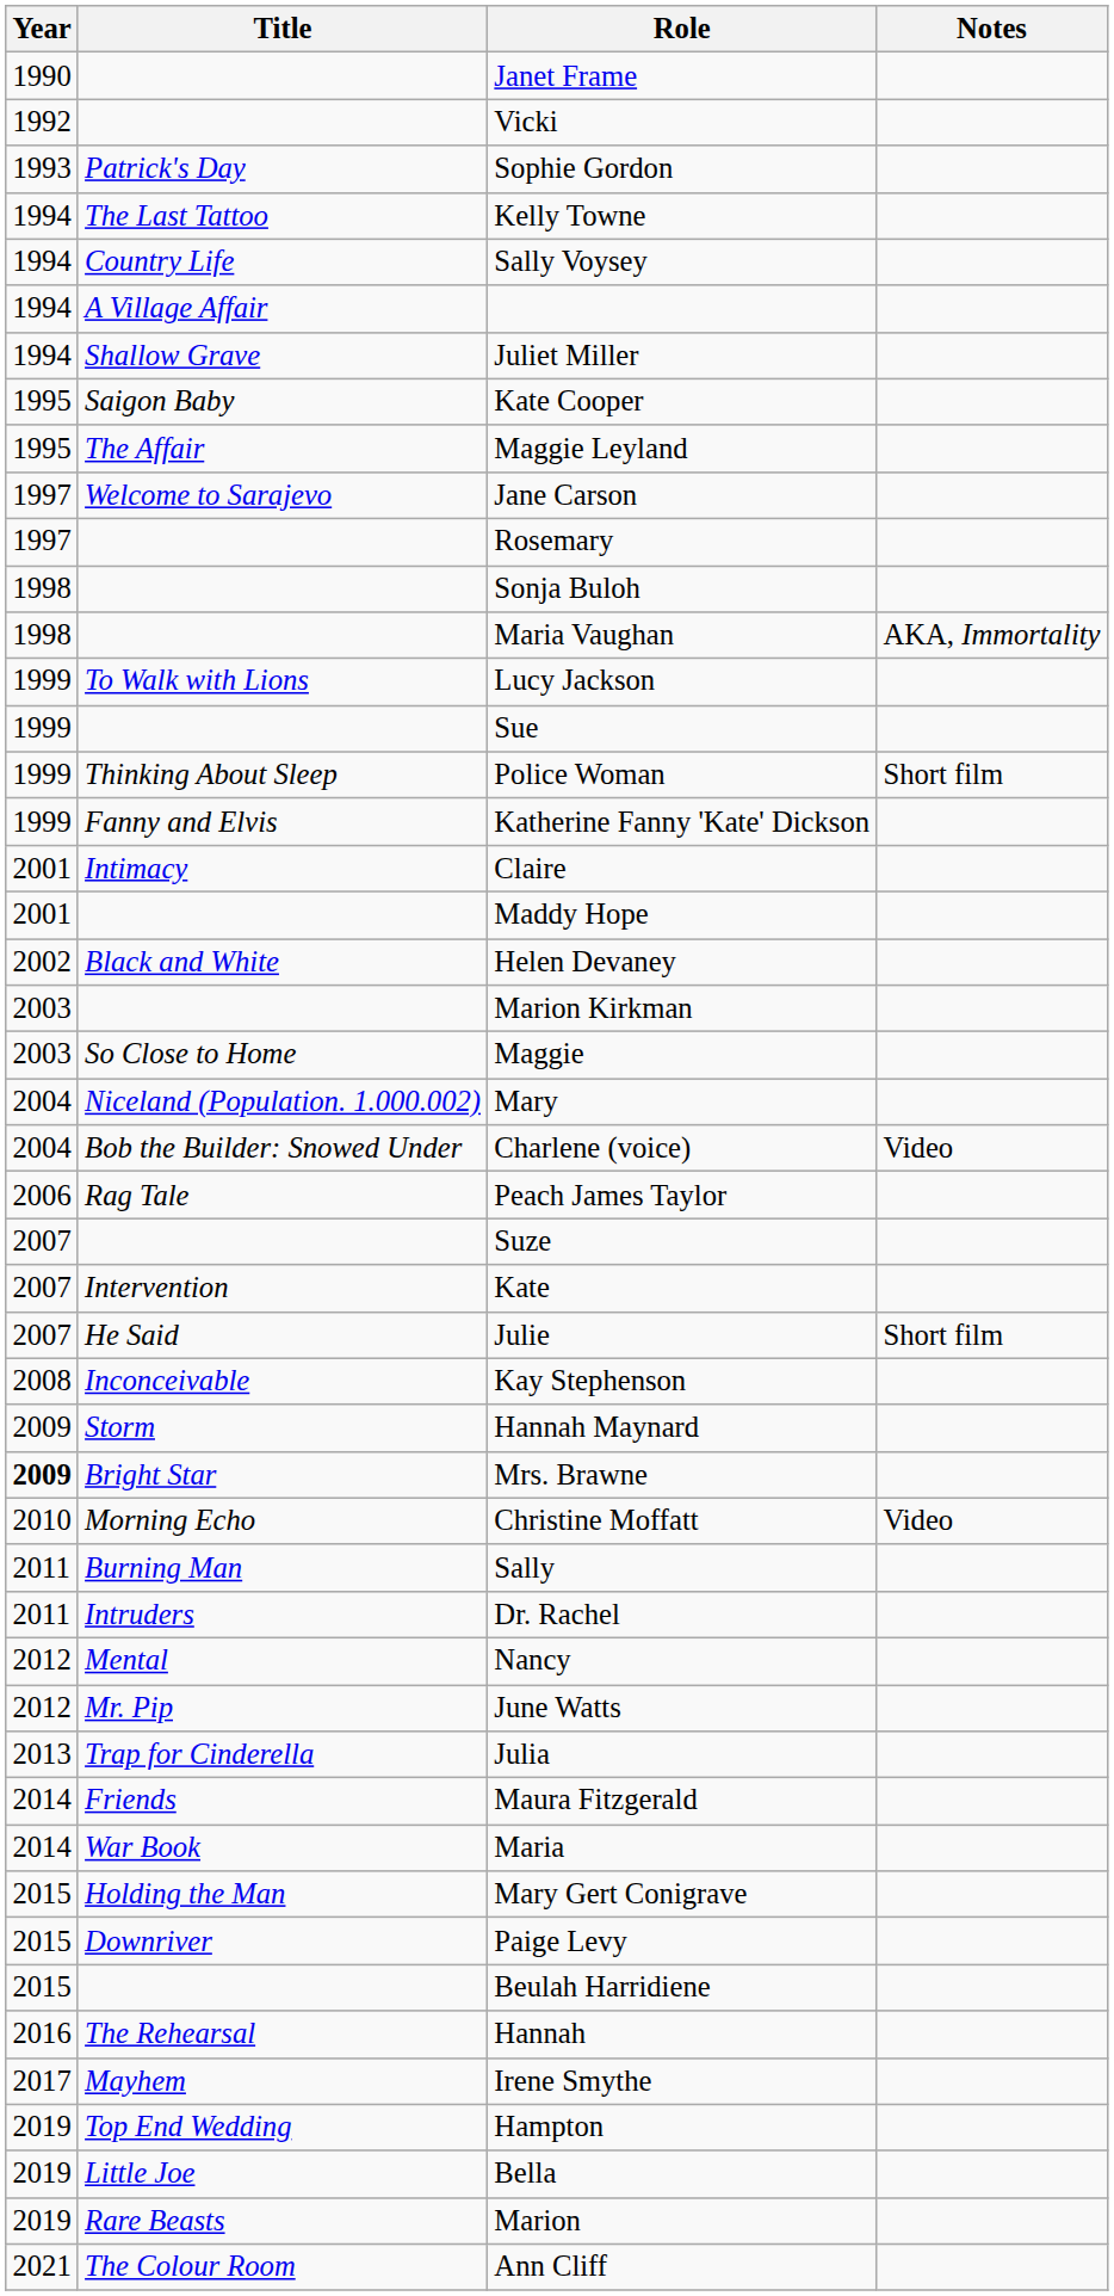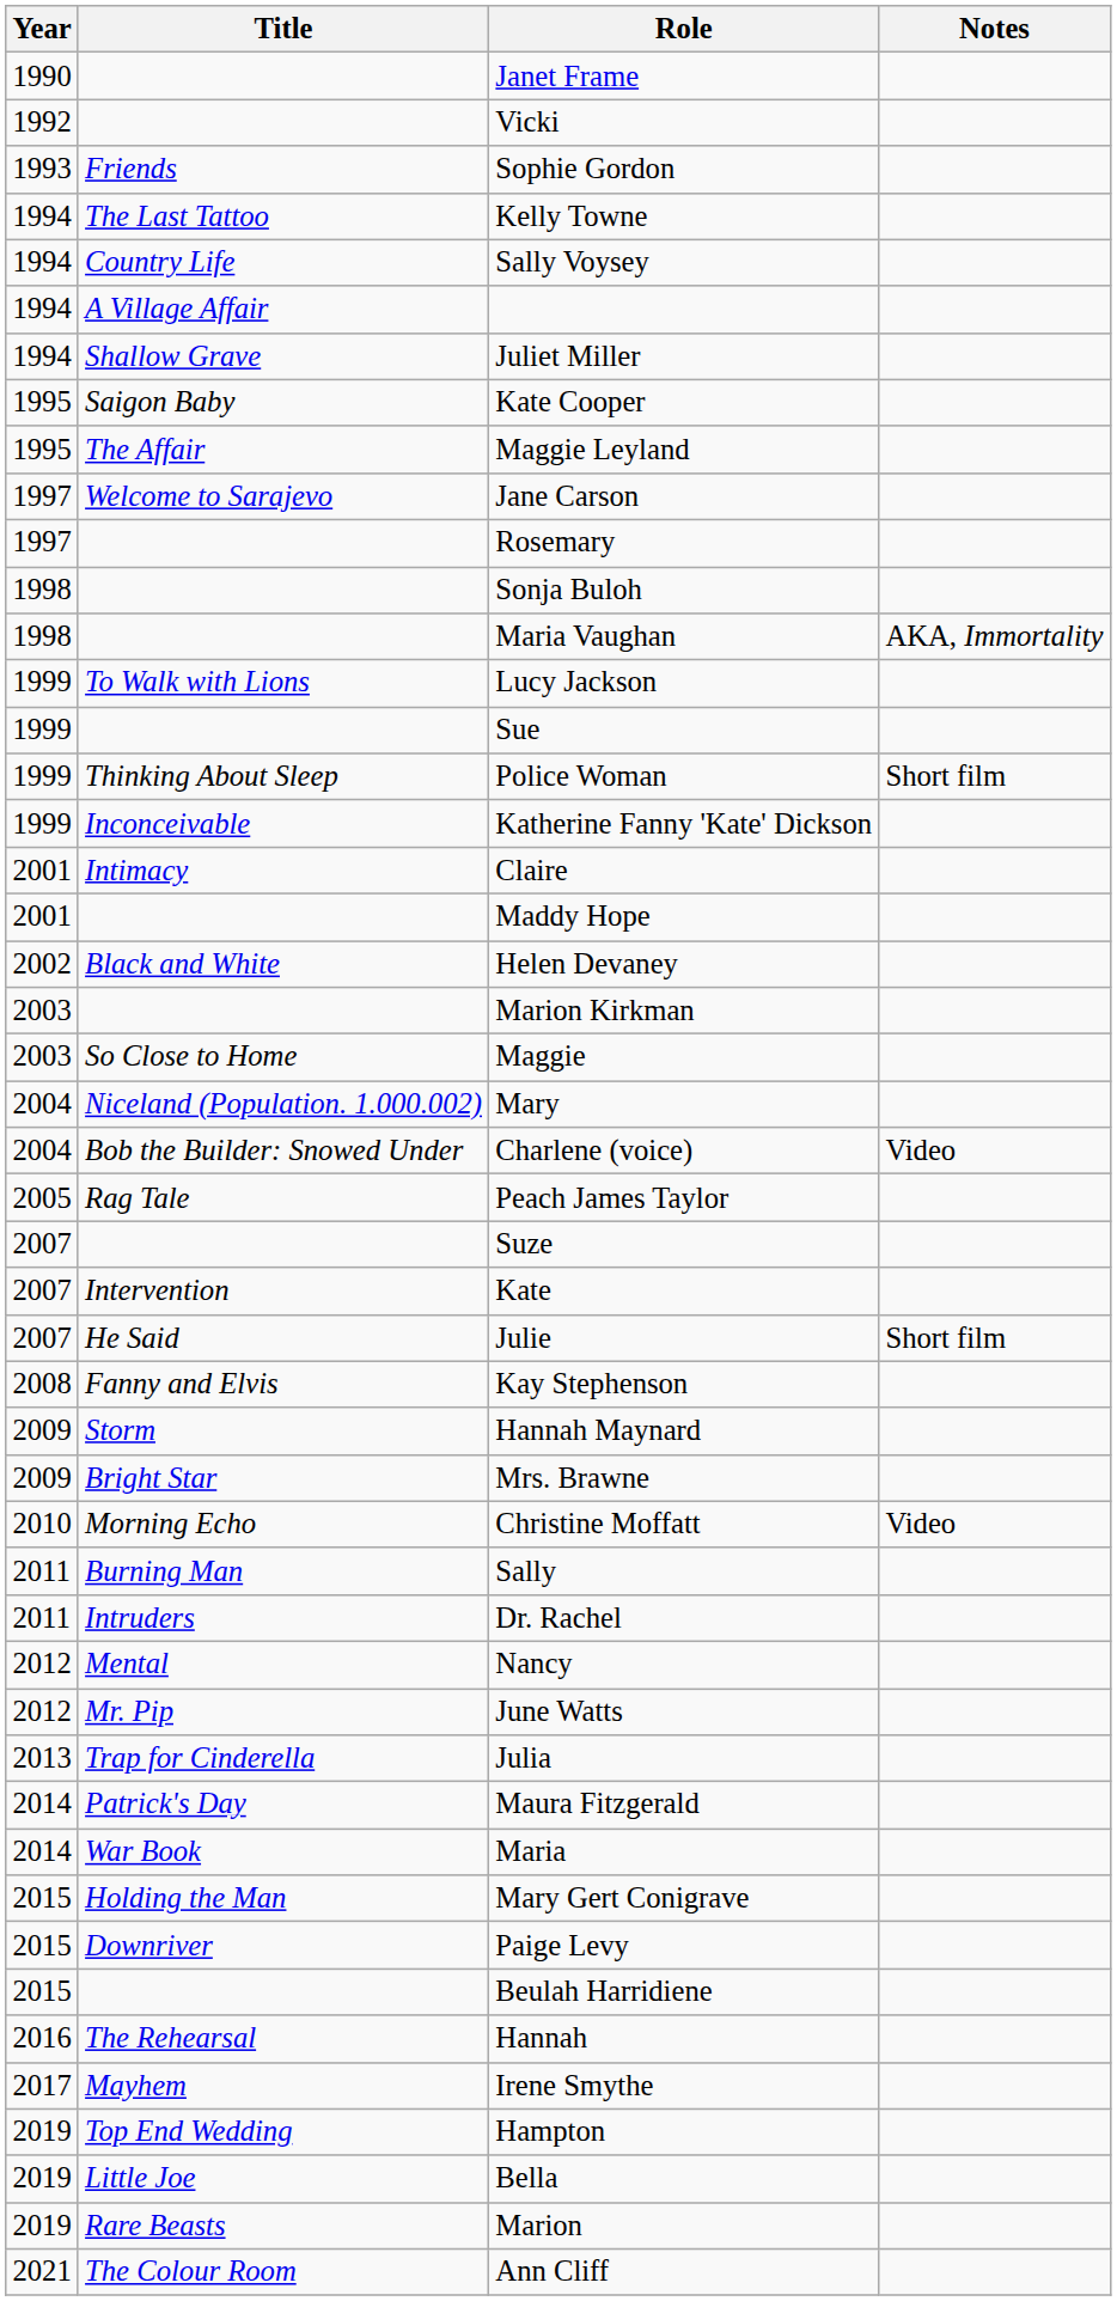 <table class="wikitable sortable">
 <tr>
 <th>Year</th>
 <th>Title</th>
 <th>Role</th>
 <th class="unsortable">Notes</th>
 </tr>
 <tr>
 <td>1990</td>
 <td><em></em></td>
 <td><a href='#'>Janet Frame</a></td>
 <td></td>
 </tr>
 <tr>
 <td>1992</td>
 <td><em></em></td>
 <td>Vicki</td>
 <td></td>
 </tr>
 <tr>
 <td>1993</td>
-<td><em><a href='#'>Patrick's Day</a></em></td>
+<td><em><a href='#'>Friends</a></em></td>
 <td>Sophie Gordon</td>
 <td></td>
 </tr>
 <tr>
 <td>1994</td>
 <td><em><a href='#'>The Last Tattoo</a></em></td>
 <td>Kelly Towne</td>
 <td></td>
 </tr>
 <tr>
 <td>1994</td>
 <td><em><a href='#'>Country Life</a></em></td>
 <td>Sally Voysey</td>
 <td></td>
 </tr>
 <tr>
 <td>1994</td>
 <td><em><a href='#'>A Village Affair</a></em></td>
 <td></td>
 <td></td>
 </tr>
 <tr>
 <td>1994</td>
 <td><em><a href='#'>Shallow Grave</a></em></td>
 <td>Juliet Miller</td>
 <td></td>
 </tr>
 <tr>
 <td>1995</td>
 <td><em>Saigon Baby</em></td>
 <td>Kate Cooper</td>
 <td></td>
 </tr>
 <tr>
 <td>1995</td>
 <td><em><a href='#'>The Affair</a></em></td>
 <td>Maggie Leyland</td>
 <td></td>
 </tr>
 <tr>
 <td>1997</td>
 <td><em><a href='#'>Welcome to Sarajevo</a></em></td>
 <td>Jane Carson</td>
 <td></td>
 </tr>
 <tr>
 <td>1997</td>
 <td><em></em></td>
 <td>Rosemary</td>
 <td></td>
 </tr>
 <tr>
 <td>1998</td>
 <td><em></em></td>
 <td>Sonja Buloh</td>
 <td></td>
 </tr>
 <tr>
 <td>1998</td>
 <td><em></em></td>
 <td>Maria Vaughan</td>
 <td>AKA, <em>Immortality</em></td>
 </tr>
 <tr>
 <td>1999</td>
 <td><em><a href='#'>To Walk with Lions</a></em></td>
 <td>Lucy Jackson</td>
 <td></td>
 </tr>
 <tr>
 <td>1999</td>
 <td><em></em></td>
 <td>Sue</td>
 <td></td>
 </tr>
 <tr>
 <td>1999</td>
 <td><em>Thinking About Sleep</em></td>
 <td>Police Woman</td>
 <td>Short film</td>
 </tr>
 <tr>
 <td>1999</td>
-<td><em>Fanny and Elvis</em></td>
+<td><em><a href='#'>Inconceivable</a></em></td>
 <td>Katherine Fanny 'Kate' Dickson</td>
 <td></td>
 </tr>
 <tr>
 <td>2001</td>
 <td><em><a href='#'>Intimacy</a></em></td>
 <td>Claire</td>
 <td></td>
 </tr>
 <tr>
 <td>2001</td>
 <td><em></em></td>
 <td>Maddy Hope</td>
 <td></td>
 </tr>
 <tr>
 <td>2002</td>
 <td><em><a href='#'>Black and White</a></em></td>
 <td>Helen Devaney</td>
 <td></td>
 </tr>
 <tr>
 <td>2003</td>
 <td><em></em></td>
 <td>Marion Kirkman</td>
 <td></td>
 </tr>
 <tr>
 <td>2003</td>
 <td><em>So Close to Home</em></td>
 <td>Maggie</td>
 <td></td>
 </tr>
 <tr>
 <td>2004</td>
 <td><em><a href='#'>Niceland (Population. 1.000.002)</a></em></td>
 <td>Mary</td>
 <td></td>
 </tr>
 <tr>
 <td>2004</td>
 <td><em>Bob the Builder: Snowed Under</em></td>
 <td>Charlene (voice)</td>
 <td>Video</td>
 </tr>
 <tr>
-<td>2006</td>
+<td>2005</td>
 <td><em>Rag Tale</em></td>
 <td>Peach James Taylor</td>
 <td></td>
 </tr>
 <tr>
 <td>2007</td>
 <td><em></em></td>
 <td>Suze</td>
 <td></td>
 </tr>
 <tr>
 <td>2007</td>
 <td><em>Intervention</em></td>
 <td>Kate</td>
 <td></td>
 </tr>
 <tr>
 <td>2007</td>
 <td><em>He Said</em></td>
 <td>Julie</td>
 <td>Short film</td>
 </tr>
 <tr>
 <td>2008</td>
-<td><em><a href='#'>Inconceivable</a></em></td>
+<td><em>Fanny and Elvis</em></td>
 <td>Kay Stephenson</td>
 <td></td>
 </tr>
 <tr>
 <td>2009</td>
 <td><em><a href='#'>Storm</a></em></td>
 <td>Hannah Maynard</td>
 <td></td>
 </tr>
 <tr>
-<td><strong>2009</strong></td>
+<td>2009</td>
 <td><em><a href='#'>Bright Star</a></em></td>
 <td>Mrs. Brawne</td>
 <td></td>
 </tr>
 <tr>
 <td>2010</td>
 <td><em>Morning Echo</em></td>
 <td>Christine Moffatt</td>
 <td>Video</td>
 </tr>
 <tr>
 <td>2011</td>
 <td><em><a href='#'>Burning Man</a></em></td>
 <td>Sally</td>
 <td></td>
 </tr>
 <tr>
 <td>2011</td>
 <td><em><a href='#'>Intruders</a></em></td>
 <td>Dr. Rachel</td>
 <td></td>
 </tr>
 <tr>
 <td>2012</td>
 <td><em><a href='#'>Mental</a></em></td>
 <td>Nancy</td>
 <td></td>
 </tr>
 <tr>
 <td>2012</td>
 <td><em><a href='#'>Mr. Pip</a></em></td>
 <td>June Watts</td>
 <td></td>
 </tr>
 <tr>
 <td>2013</td>
 <td><em><a href='#'>Trap for Cinderella</a></em></td>
 <td>Julia</td>
 <td></td>
 </tr>
 <tr>
 <td>2014</td>
-<td><em><a href='#'>Friends</a></em></td>
+<td><em><a href='#'>Patrick's Day</a></em></td>
 <td>Maura Fitzgerald</td>
 <td></td>
 </tr>
 <tr>
 <td>2014</td>
 <td><em><a href='#'>War Book</a></em></td>
 <td>Maria</td>
 <td></td>
 </tr>
 <tr>
 <td>2015</td>
 <td><em><a href='#'>Holding the Man</a></em></td>
 <td>Mary Gert Conigrave</td>
 <td></td>
 </tr>
 <tr>
 <td>2015</td>
 <td><em><a href='#'>Downriver</a></em></td>
 <td>Paige Levy</td>
 <td></td>
 </tr>
 <tr>
 <td>2015</td>
 <td><em></em></td>
 <td>Beulah Harridiene</td>
 <td></td>
 </tr>
 <tr>
 <td>2016</td>
 <td><em><a href='#'>The Rehearsal</a></em></td>
 <td>Hannah</td>
 <td></td>
 </tr>
 <tr>
 <td>2017</td>
 <td><em><a href='#'>Mayhem</a></em></td>
 <td>Irene Smythe</td>
 <td></td>
 </tr>
 <tr>
 <td>2019</td>
 <td><em><a href='#'>Top End Wedding</a></em></td>
 <td>Hampton</td>
 <td></td>
 </tr>
 <tr>
 <td>2019</td>
 <td><em><a href='#'>Little Joe</a></em></td>
 <td>Bella</td>
 <td></td>
 </tr>
 <tr>
 <td>2019</td>
 <td><em><a href='#'>Rare Beasts</a></em></td>
 <td>Marion</td>
 <td></td>
 </tr>
 <tr>
 <td>2021</td>
 <td><em><a href='#'>The Colour Room</a></em></td>
 <td>Ann Cliff</td>
 <td></td>
 </tr>
 </table>
